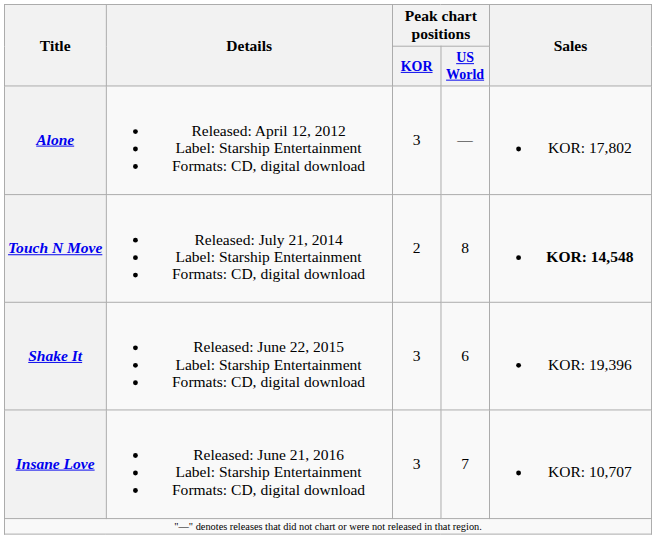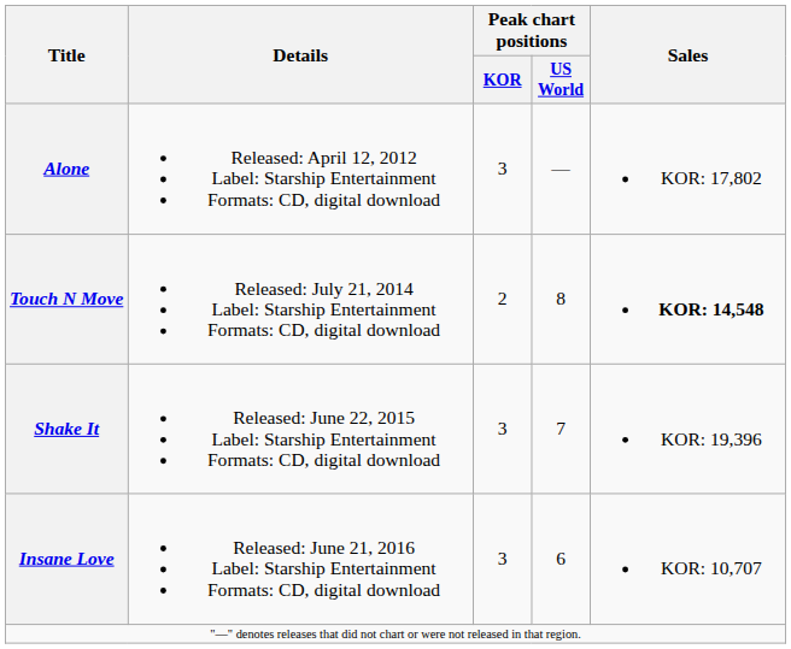 <table class="wikitable plainrowheaders" style="text-align:center;">
 <tr>
 <th scope="col" rowspan="2">Title</th>
 <th scope="col" rowspan="2" style="width:18em;">Details</th>
 <th scope="col" colspan="2">Peak chart positions</th>
 <th scope="col" rowspan="2" style="width:10em;">Sales</th>
 </tr>
 <tr>
 <th scope="col" style="width:3em;font-size:90%;"><a href='#'>KOR</a><br></th>
 <th scope="col" style="width:3em;font-size:90%;"><a href='#'>US<br>World</a><br></th>
 </tr>
 <tr>
 <th scope="row"><em><a href='#'>Alone</a></em></th>
 <td><br><ul><li>Released: April 12, 2012</li><li>Label: Starship Entertainment</li><li>Formats: CD, digital download</li></ul></td>
 <td>3</td>
 <td>—</td>
 <td><br><ul><li>KOR: 17,802</li></ul></td>
 </tr>
 <tr>
 <th scope="row"><em><a href='#'>Touch N Move</a></em></th>
 <td><br><ul><li>Released: July 21, 2014</li><li>Label: Starship Entertainment</li><li>Formats: CD, digital download</li></ul></td>
 <td>2</td>
 <td>8</td>
 <td><strong><br><ul><li>KOR: 14,548</li></ul></strong></td>
 </tr>
 <tr>
 <th scope="row"><em><a href='#'>Shake It</a></em></th>
 <td><br><ul><li>Released: June 22, 2015</li><li>Label: Starship Entertainment</li><li>Formats: CD, digital download</li></ul></td>
 <td>3</td>
-<td>6</td>
+<td>7</td>
 <td><br><ul><li>KOR: 19,396</li></ul></td>
 </tr>
 <tr>
 <th scope="row"><em><a href='#'>Insane Love</a></em></th>
 <td><br><ul><li>Released: June 21, 2016</li><li>Label: Starship Entertainment</li><li>Formats: CD, digital download</li></ul></td>
 <td>3</td>
-<td>7</td>
+<td>6</td>
 <td><br><ul><li>KOR: 10,707</li></ul></td>
 </tr>
 <tr>
 <td colspan="6" style="font-size:8pt;">"—" denotes releases that did not chart or were not released in that region.</td>
 </tr>
 </table>
